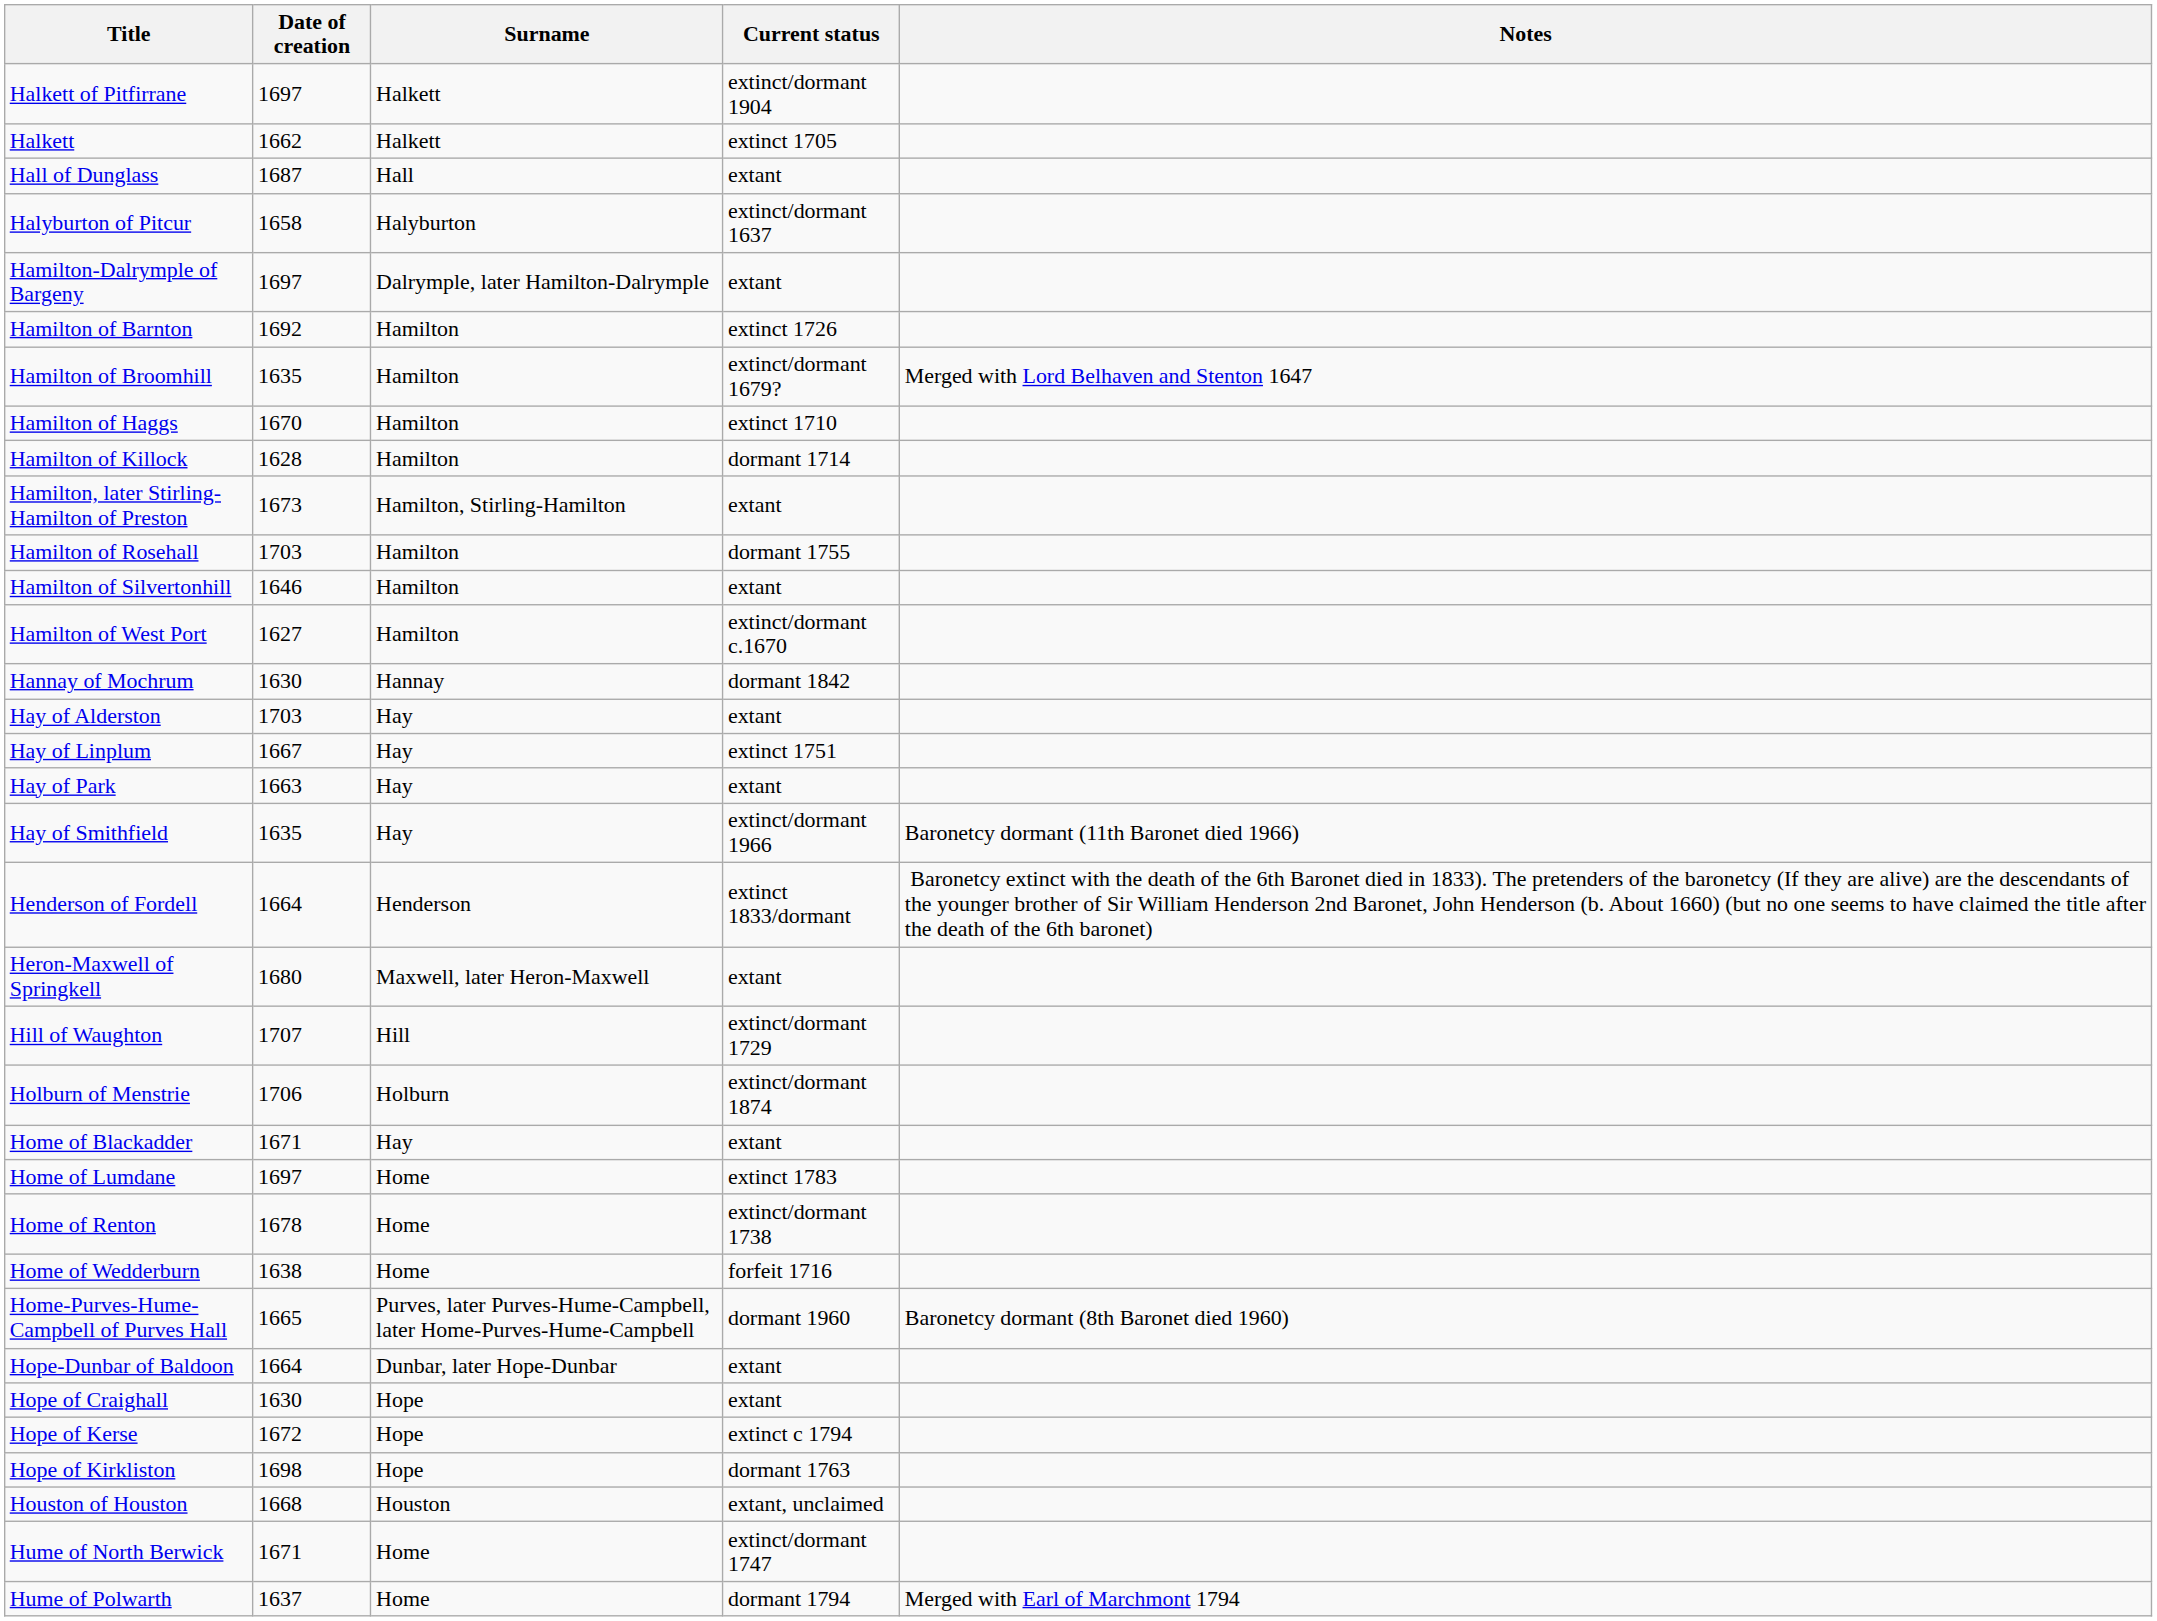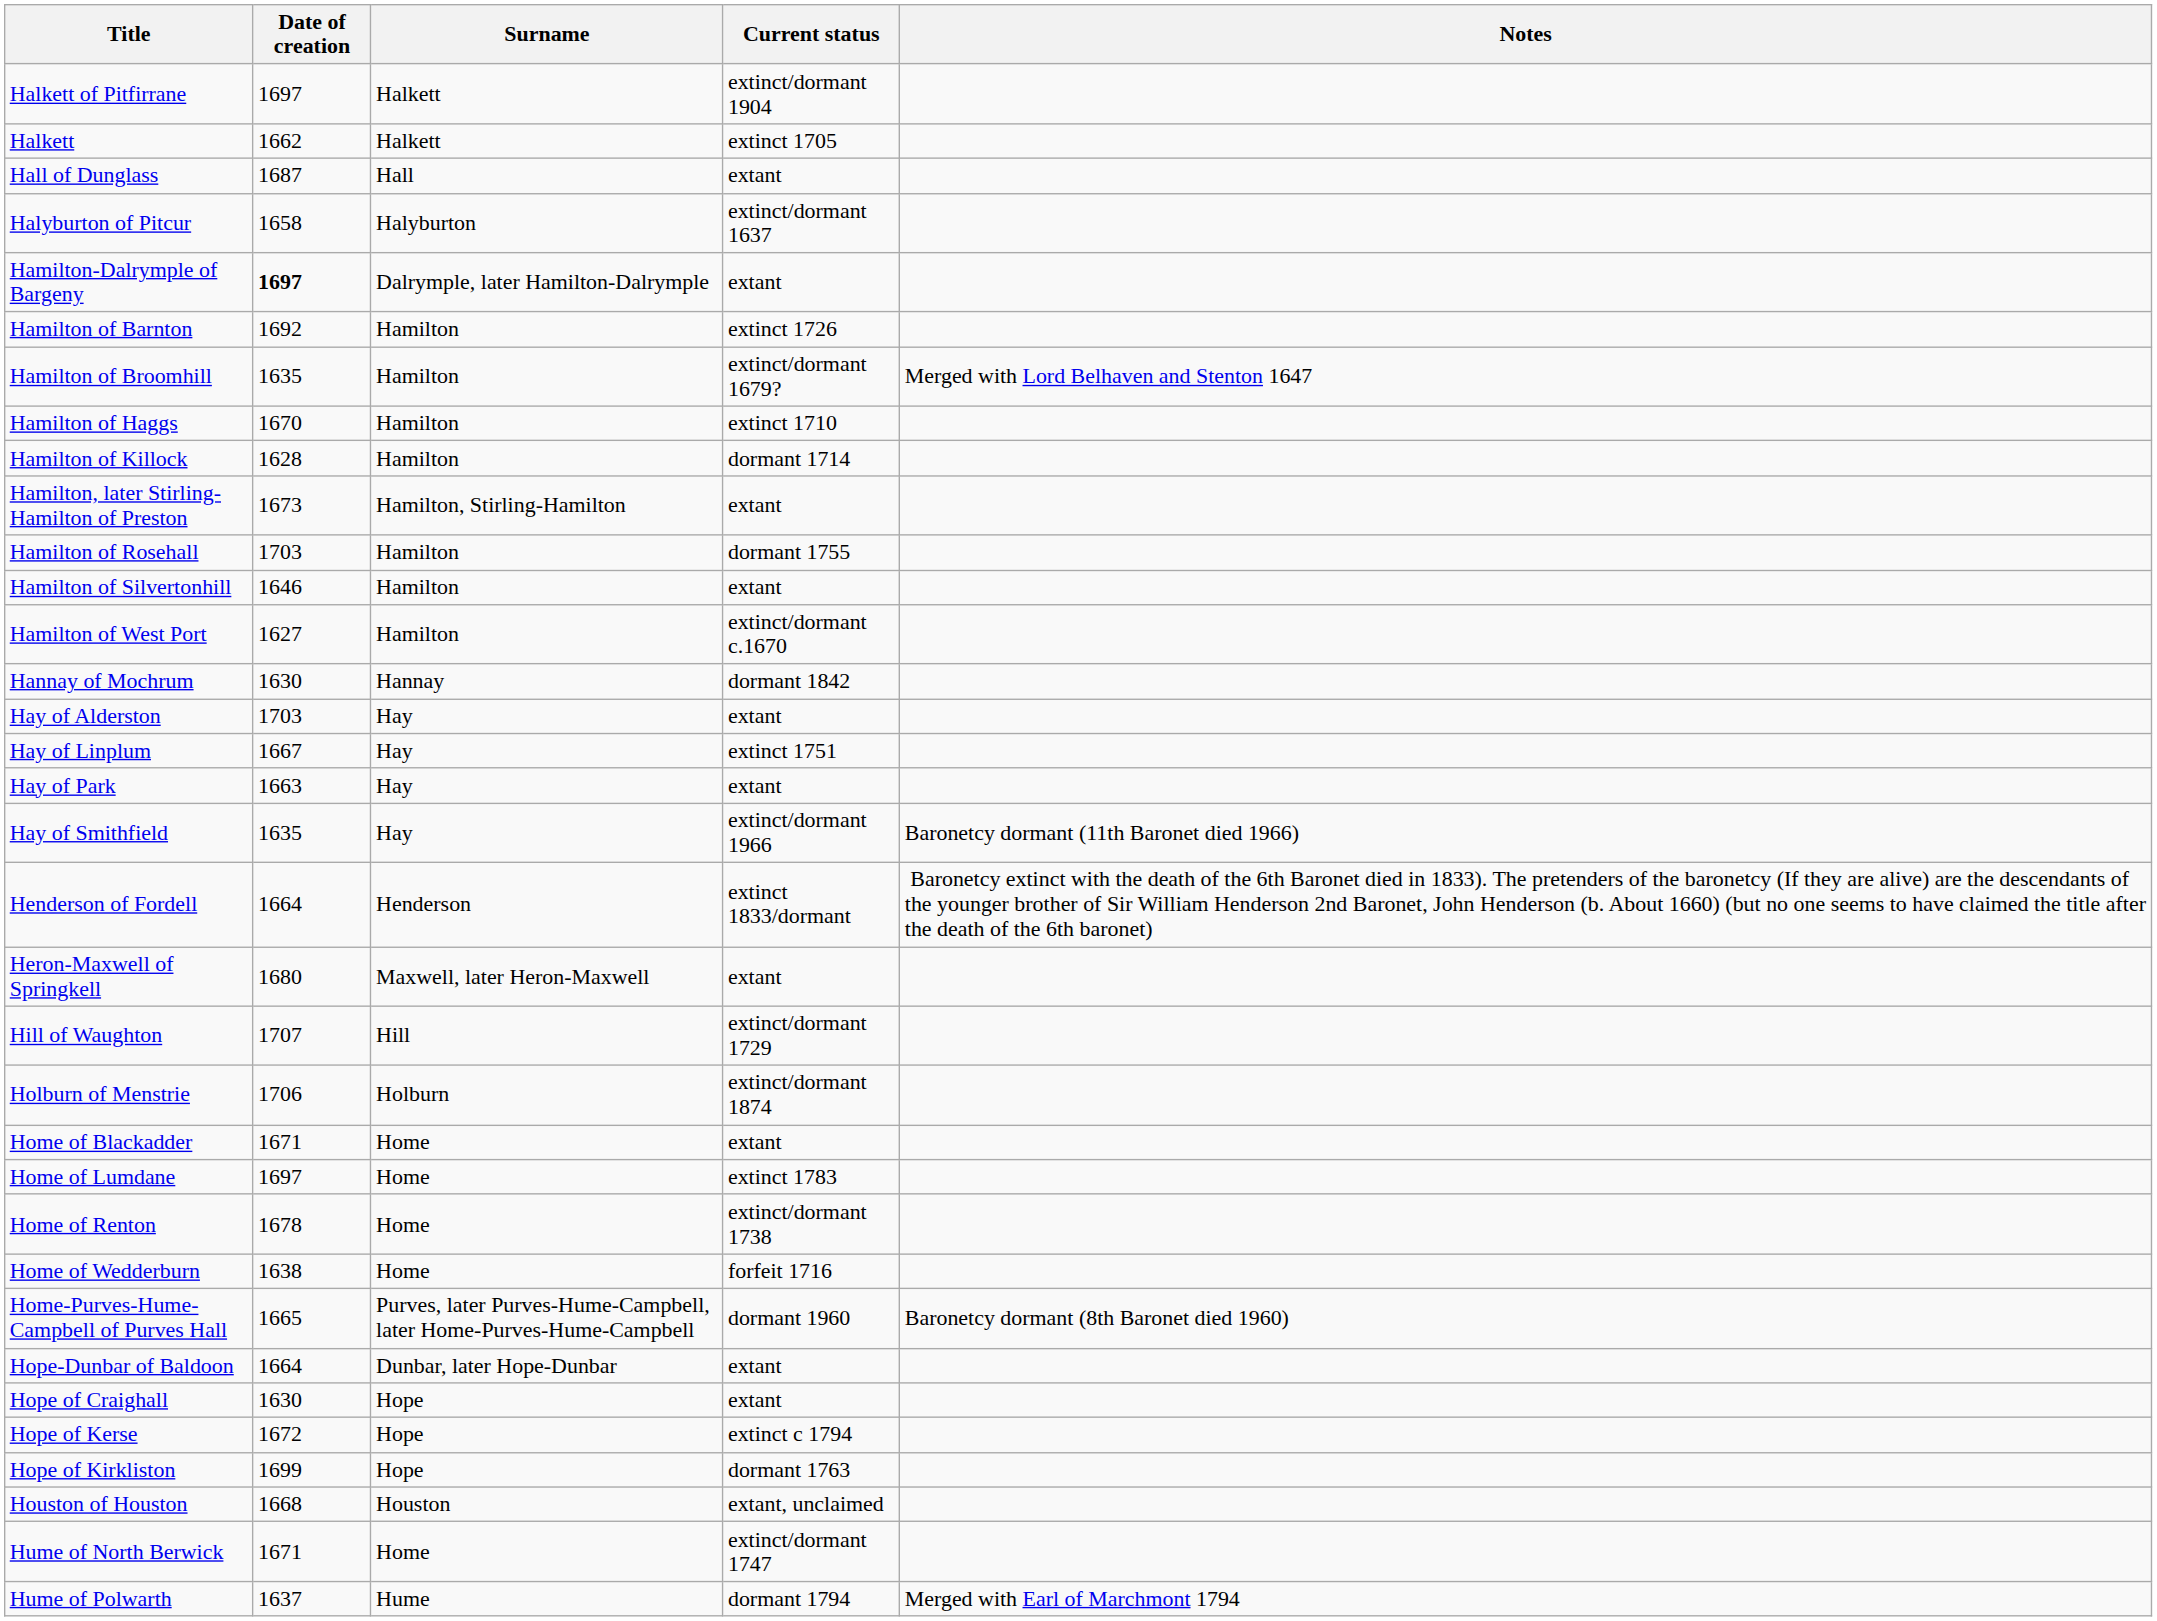 <table class="wikitable">
 <tr>
 <th>Title</th>
 <th>Date of creation</th>
 <th>Surname</th>
 <th>Current status</th>
 <th>Notes</th>
 </tr>
 <tr>
 <td><a href='#'>Halkett of Pitfirrane</a></td>
 <td>1697</td>
 <td>Halkett</td>
 <td>extinct/dormant 1904</td>
 <td> </td>
 </tr>
 <tr>
 <td><a href='#'>Halkett</a></td>
 <td>1662</td>
 <td>Halkett</td>
 <td>extinct 1705</td>
 <td> </td>
 </tr>
 <tr>
 <td><a href='#'>Hall of Dunglass</a></td>
 <td>1687</td>
 <td>Hall</td>
 <td>extant</td>
 <td> </td>
 </tr>
 <tr>
 <td><a href='#'>Halyburton of Pitcur</a></td>
 <td>1658</td>
 <td>Halyburton</td>
 <td>extinct/dormant 1637</td>
 <td> </td>
 </tr>
 <tr>
 <td><a href='#'>Hamilton-Dalrymple of Bargeny</a></td>
-<td>1697</td>
+<td><strong>1697</strong></td>
 <td>Dalrymple, later Hamilton-Dalrymple</td>
 <td>extant</td>
 <td> </td>
 </tr>
 <tr>
 <td><a href='#'>Hamilton of Barnton</a></td>
 <td>1692</td>
 <td>Hamilton</td>
 <td>extinct 1726</td>
 <td> </td>
 </tr>
 <tr>
 <td><a href='#'>Hamilton of Broomhill</a></td>
 <td>1635</td>
 <td>Hamilton</td>
 <td>extinct/dormant 1679?</td>
 <td>Merged with <a href='#'>Lord Belhaven and Stenton</a> 1647</td>
 </tr>
 <tr>
 <td><a href='#'>Hamilton of Haggs</a></td>
 <td>1670</td>
 <td>Hamilton</td>
 <td>extinct 1710</td>
 <td> </td>
 </tr>
 <tr>
 <td><a href='#'>Hamilton of Killock</a></td>
 <td>1628</td>
 <td>Hamilton</td>
 <td>dormant 1714</td>
 <td> </td>
 </tr>
 <tr>
 <td><a href='#'>Hamilton, later Stirling-Hamilton of Preston</a></td>
 <td>1673</td>
 <td>Hamilton, Stirling-Hamilton</td>
 <td>extant</td>
 <td> </td>
 </tr>
 <tr>
 <td><a href='#'>Hamilton of Rosehall</a></td>
 <td>1703</td>
 <td>Hamilton</td>
 <td>dormant 1755</td>
 <td> </td>
 </tr>
 <tr>
 <td><a href='#'>Hamilton of Silvertonhill</a></td>
 <td>1646</td>
 <td>Hamilton</td>
 <td>extant</td>
 <td> </td>
 </tr>
 <tr>
 <td><a href='#'>Hamilton of West Port</a></td>
 <td>1627</td>
 <td>Hamilton</td>
 <td>extinct/dormant c.1670</td>
 <td> </td>
 </tr>
 <tr>
 <td><a href='#'>Hannay of Mochrum</a></td>
 <td>1630</td>
 <td>Hannay</td>
 <td>dormant 1842</td>
 <td> </td>
 </tr>
 <tr>
 <td><a href='#'>Hay of Alderston</a></td>
 <td>1703</td>
 <td>Hay</td>
 <td>extant</td>
 <td> </td>
 </tr>
 <tr>
 <td><a href='#'>Hay of Linplum</a></td>
 <td>1667</td>
 <td>Hay</td>
 <td>extinct 1751</td>
 <td> </td>
 </tr>
 <tr>
 <td><a href='#'>Hay of Park</a></td>
 <td>1663</td>
 <td>Hay</td>
 <td>extant</td>
 <td> </td>
 </tr>
 <tr>
 <td><a href='#'>Hay of Smithfield</a></td>
 <td>1635</td>
 <td>Hay</td>
 <td>extinct/dormant 1966</td>
 <td>Baronetcy dormant (11th Baronet died 1966)</td>
 </tr>
 <tr>
 <td><a href='#'>Henderson of Fordell</a></td>
 <td>1664</td>
 <td>Henderson</td>
 <td>extinct 1833/dormant</td>
 <td> Baronetcy extinct with the death of the 6th Baronet died in 1833). The pretenders of the baronetcy (If they are alive) are the descendants of the younger brother of Sir William Henderson 2nd Baronet, John Henderson (b. About 1660) (but no one seems to have claimed the title after the death of the 6th baronet)</td>
 </tr>
 <tr>
 <td><a href='#'>Heron-Maxwell of Springkell</a></td>
 <td>1680</td>
 <td>Maxwell, later Heron-Maxwell</td>
 <td>extant</td>
 <td> </td>
 </tr>
 <tr>
 <td><a href='#'>Hill of Waughton</a></td>
 <td>1707</td>
 <td>Hill</td>
 <td>extinct/dormant 1729</td>
 <td> </td>
 </tr>
 <tr>
 <td><a href='#'>Holburn of Menstrie</a></td>
 <td>1706</td>
 <td>Holburn</td>
 <td>extinct/dormant 1874</td>
 <td> </td>
 </tr>
 <tr>
 <td><a href='#'>Home of Blackadder</a></td>
 <td>1671</td>
-<td>Hay</td>
+<td>Home</td>
 <td>extant</td>
 <td> </td>
 </tr>
 <tr>
 <td><a href='#'>Home of Lumdane</a></td>
 <td>1697</td>
 <td>Home</td>
 <td>extinct 1783</td>
 <td> </td>
 </tr>
 <tr>
 <td><a href='#'>Home of Renton</a></td>
 <td>1678</td>
 <td>Home</td>
 <td>extinct/dormant 1738</td>
 <td> </td>
 </tr>
 <tr>
 <td><a href='#'>Home of Wedderburn</a></td>
 <td>1638</td>
 <td>Home</td>
 <td>forfeit 1716</td>
 <td> </td>
 </tr>
 <tr>
 <td><a href='#'>Home-Purves-Hume-Campbell of Purves Hall</a></td>
 <td>1665</td>
 <td>Purves, later Purves-Hume-Campbell, later Home-Purves-Hume-Campbell</td>
 <td>dormant 1960</td>
 <td>Baronetcy dormant (8th Baronet died 1960)</td>
 </tr>
 <tr>
 <td><a href='#'>Hope-Dunbar of Baldoon</a></td>
 <td>1664</td>
 <td>Dunbar, later Hope-Dunbar</td>
 <td>extant</td>
 <td> </td>
 </tr>
 <tr>
 <td><a href='#'>Hope of Craighall</a></td>
 <td>1630</td>
 <td>Hope</td>
 <td>extant</td>
 <td> </td>
 </tr>
 <tr>
 <td><a href='#'>Hope of Kerse</a></td>
 <td>1672</td>
 <td>Hope</td>
 <td>extinct c 1794</td>
 <td> </td>
 </tr>
 <tr>
 <td><a href='#'>Hope of Kirkliston</a></td>
-<td>1698</td>
+<td>1699</td>
 <td>Hope</td>
 <td>dormant 1763</td>
 <td> </td>
 </tr>
 <tr>
 <td><a href='#'>Houston of Houston</a></td>
 <td>1668</td>
 <td>Houston</td>
 <td>extant, unclaimed</td>
 <td> </td>
 </tr>
 <tr>
 <td><a href='#'>Hume of North Berwick</a></td>
 <td>1671</td>
 <td>Home</td>
 <td>extinct/dormant 1747</td>
 <td> </td>
 </tr>
 <tr>
 <td><a href='#'>Hume of Polwarth</a></td>
 <td>1637</td>
-<td>Home</td>
+<td>Hume</td>
 <td>dormant 1794</td>
 <td>Merged with <a href='#'>Earl of Marchmont</a> 1794</td>
 </tr>
 </table>
